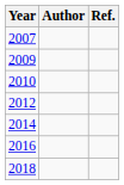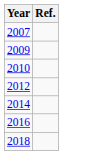 <table class="wikitable sortable mw-collapsible">
 <tr>
 <th>Year</th>
-<th>Author</th>
 <th>Ref.</th>
 </tr>
 <tr>
 <td><a href='#'>2007</a></td>
 <td></td>
-<td></td>
 </tr>
 <tr>
 <td><a href='#'>2009</a></td>
-<td></td>
 <td></td>
 </tr>
 <tr>
 <td><a href='#'>2010</a></td>
 <td></td>
-<td></td>
 </tr>
 <tr>
 <td><a href='#'>2012</a></td>
-<td></td>
 <td></td>
 </tr>
 <tr>
 <td><a href='#'>2014</a></td>
 <td></td>
-<td></td>
 </tr>
 <tr>
 <td><a href='#'>2016</a></td>
-<td></td>
 <td></td>
 </tr>
 <tr>
 <td><a href='#'>2018</a></td>
 <td></td>
-<td></td>
 </tr>
 </table>
